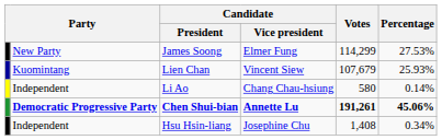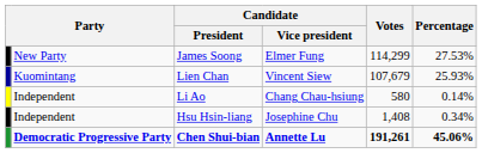 <table class="wikitable" style="text-align:right; font-size: 95%;">
 <tr>
 <th rowspan="2" colspan="2">Party</th>
 <th colspan="2">Candidate</th>
 <th rowspan="2">Votes</th>
 <th rowspan="2">Percentage</th>
 </tr>
 <tr>
 <th>President</th>
 <th>Vice president</th>
 </tr>
 <tr>
 <td style="background:black;"></td>
 <td align=left><a href='#'>New Party</a></td>
 <td align=left><a href='#'>James Soong</a></td>
 <td align=left><a href='#'>Elmer Fung</a></td>
 <td align=right>114,299</td>
 <td align=right>27.53%</td>
 </tr>
 <tr>
 <td style="background:#009;"></td>
 <td align=left><a href='#'>Kuomintang</a></td>
 <td align=left><a href='#'>Lien Chan</a></td>
 <td align=left><a href='#'>Vincent Siew</a></td>
 <td align=right>107,679</td>
 <td align=right>25.93%</td>
 </tr>
 <tr>
 <td style="background:yellow;"></td>
 <td align=left>Independent</td>
 <td align=left><a href='#'>Li Ao</a></td>
 <td align=left><a href='#'>Chang Chau-hsiung</a></td>
 <td align=right>580</td>
 <td align=right>0.14%</td>
 </tr>
 <tr>
+<td style="background:black;"></td>
+<td align=left>Independent</td>
+<td align=left><a href='#'>Hsu Hsin-liang</a></td>
+<td align=left><a href='#'>Josephine Chu</a></td>
+<td align=right>1,408</td>
+<td align=right>0.34%</td>
+</tr>
+<tr>
 <td style="background:#1b9431;"></td>
 <td align=left><strong><a href='#'>Democratic Progressive Party</a></strong></td>
 <td align=left><strong><a href='#'>Chen Shui-bian</a></strong></td>
 <td align=left><strong><a href='#'>Annette Lu</a></strong></td>
 <td align=right><strong>191,261</strong></td>
 <td align=right><strong>45.06%</strong></td>
 </tr>
-<tr>
-<td style="background:black;"></td>
-<td align=left>Independent</td>
-<td align=left><a href='#'>Hsu Hsin-liang</a></td>
-<td align=left><a href='#'>Josephine Chu</a></td>
-<td align=right>1,408</td>
-<td align=right>0.34%</td>
-</tr>
 </table>
